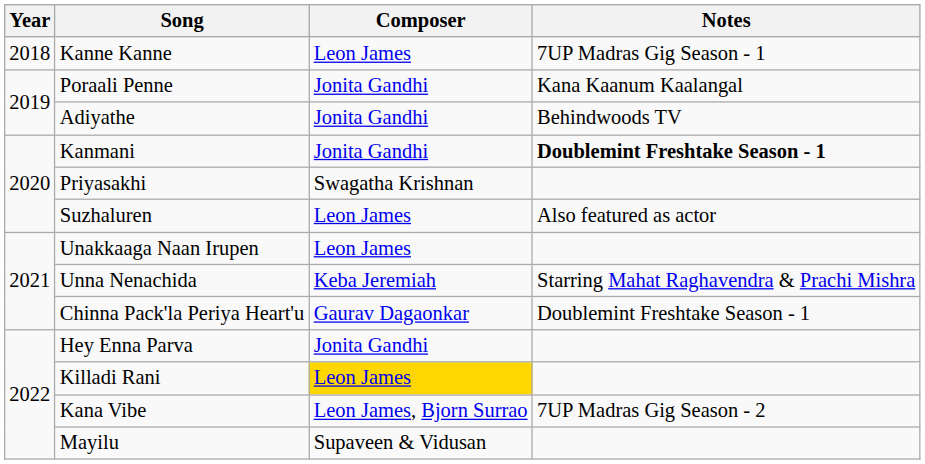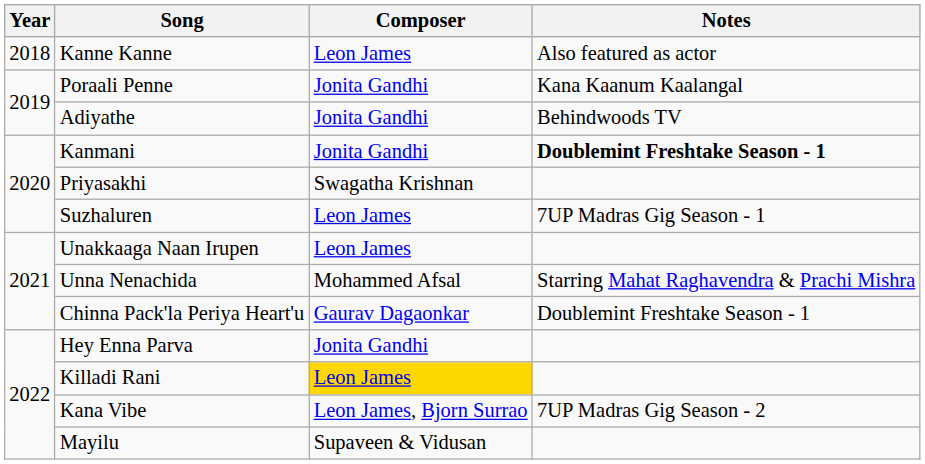 <table class="wikitable">
 <tr style="text-align:center; background:LightSteelBlue; width:60%;">
 <th>Year</th>
 <th>Song</th>
 <th>Composer</th>
 <th>Notes</th>
 </tr>
 <tr>
 <td rowspan="1">2018</td>
 <td>Kanne Kanne</td>
 <td><a href='#'>Leon James</a></td>
-<td>7UP Madras Gig Season - 1</td>
+<td>Also featured as actor</td>
 </tr>
 <tr>
 <td rowspan="2">2019</td>
 <td>Poraali Penne</td>
 <td><a href='#'>Jonita Gandhi</a></td>
 <td>Kana Kaanum Kaalangal</td>
 </tr>
 <tr>
 <td>Adiyathe</td>
 <td><a href='#'>Jonita Gandhi</a></td>
 <td>Behindwoods TV</td>
 </tr>
 <tr>
 <td rowspan="3">2020</td>
 <td>Kanmani</td>
 <td><a href='#'>Jonita Gandhi</a></td>
 <td><strong>Doublemint Freshtake Season - 1</strong></td>
 </tr>
 <tr>
 <td>Priyasakhi</td>
 <td>Swagatha Krishnan</td>
 <td></td>
 </tr>
 <tr>
 <td>Suzhaluren</td>
 <td><a href='#'>Leon James</a></td>
-<td>Also featured as actor</td>
+<td>7UP Madras Gig Season - 1</td>
 </tr>
 <tr>
 <td rowspan="3">2021</td>
 <td>Unakkaaga Naan Irupen</td>
 <td><a href='#'>Leon James</a></td>
 <td></td>
 </tr>
 <tr>
 <td>Unna Nenachida</td>
-<td><a href='#'>Keba Jeremiah</a></td>
+<td>Mohammed Afsal</td>
 <td>Starring <a href='#'>Mahat Raghavendra</a> & <a href='#'>Prachi Mishra</a></td>
 </tr>
 <tr>
 <td>Chinna Pack'la Periya Heart'u</td>
 <td><a href='#'>Gaurav Dagaonkar</a></td>
 <td>Doublemint Freshtake Season - 1</td>
 </tr>
 <tr>
 <td rowspan="4">2022</td>
 <td>Hey Enna Parva</td>
 <td><a href='#'>Jonita Gandhi</a></td>
 <td></td>
 </tr>
 <tr>
 <td>Killadi Rani</td>
 <td style="background: gold;"><a href='#'>Leon James</a></td>
 <td></td>
 </tr>
 <tr>
 <td>Kana Vibe</td>
 <td><a href='#'>Leon James</a>, <a href='#'>Bjorn Surrao</a></td>
 <td>7UP Madras Gig Season - 2</td>
 </tr>
 <tr>
 <td>Mayilu</td>
 <td>Supaveen & Vidusan</td>
 <td></td>
 </tr>
 </table>
